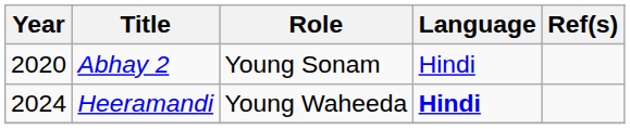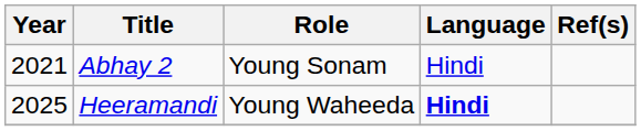 <table class="wikitable sortable">
 <tr>
 <th>Year</th>
 <th>Title</th>
 <th>Role</th>
 <th>Language</th>
 <th>Ref(s)</th>
 </tr>
 <tr>
-<td>2020</td>
+<td>2021</td>
 <td><em><a href='#'>Abhay 2</a></em></td>
 <td>Young Sonam</td>
 <td><a href='#'>Hindi</a></td>
 <td></td>
 </tr>
 <tr>
-<td>2024</td>
+<td>2025</td>
 <td><em><a href='#'>Heeramandi</a> </em></td>
 <td>Young Waheeda</td>
 <td><strong><a href='#'>Hindi</a></strong></td>
 <td></td>
 </tr>
 <tr>
 </tr>
 </table>
